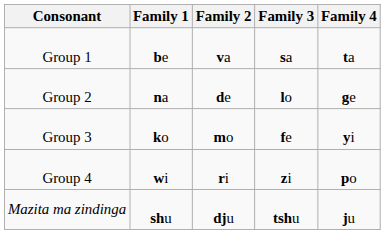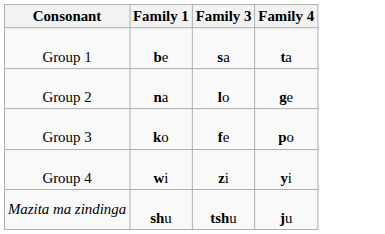 <table class="wikitable">
 <tr>
 <th>Consonant</th>
 <th>Family 1</th>
-<th>Family 2</th>
 <th>Family 3</th>
 <th>Family 4</th>
 </tr>
 <tr>
 <td align="center"><br>Group 1</td>
 <td align="center"><br><strong>b</strong>e</td>
-<td align="center"><br><strong>v</strong>a</td>
 <td align="center"><br><strong>s</strong>a</td>
 <td align="center"><br><strong>t</strong>a</td>
 </tr>
 <tr>
 <td align="center"><br>Group 2</td>
 <td align="center"><br><strong>n</strong>a</td>
-<td align="center"><br><strong>d</strong>e</td>
 <td align="center"><br><strong>l</strong>o</td>
 <td align="center"><br><strong>g</strong>e</td>
 </tr>
 <tr>
 <td align="center"><br>Group 3</td>
 <td align="center"><br><strong>k</strong>o</td>
-<td align="center"><br><strong>m</strong>o</td>
 <td align="center"><br><strong>f</strong>e</td>
-<td align="center"><br><strong>y</strong>i</td>
+<td align="center"><br><strong>p</strong>o</td>
 </tr>
 <tr>
 <td align="center"><br>Group 4</td>
 <td align="center"><br><strong>w</strong>i</td>
-<td align="center"><br><strong>r</strong>i</td>
 <td align="center"><br><strong>z</strong>i</td>
-<td align="center"><br><strong>p</strong>o</td>
+<td align="center"><br><strong>y</strong>i</td>
 </tr>
 <tr>
 <td align="center"><em>Mazita ma zindinga</em></td>
 <td align="center"><br><strong>sh</strong>u</td>
-<td align="center"><br><strong>dj</strong>u</td>
 <td align="center"><br><strong>tsh</strong>u</td>
 <td align="center"><br><strong>j</strong>u</td>
 </tr>
 </table>
